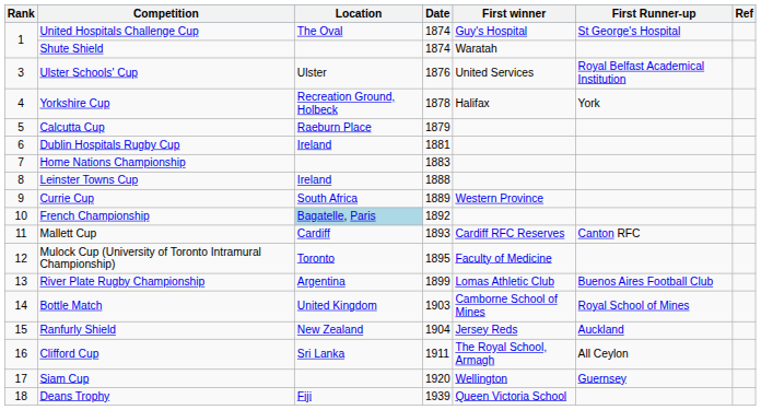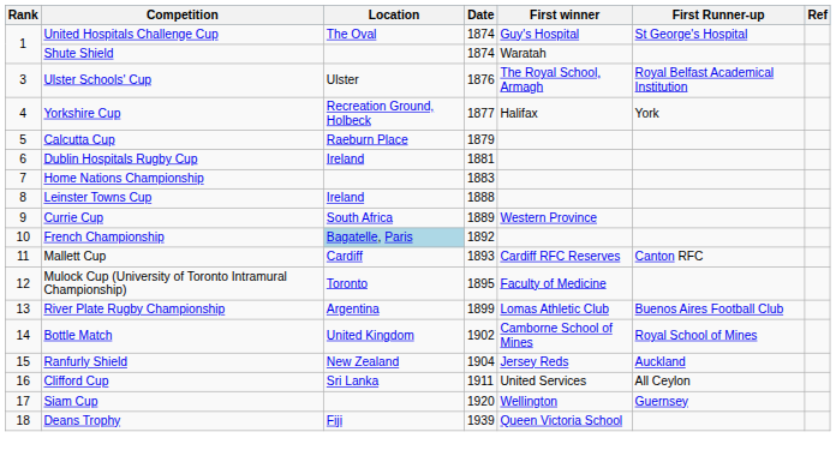 <table class="wikitable" width=85%>
 <tr bgcolor=#87cefa>
 <th>Rank</th>
 <th>Competition</th>
 <th>Location</th>
 <th>Date</th>
 <th>First winner</th>
 <th>First Runner-up</th>
 <th>Ref</th>
 </tr>
 <tr>
 <td align=center rowspan=2>1</td>
 <td><a href='#'>United Hospitals Challenge Cup</a></td>
 <td><a href='#'>The Oval</a></td>
 <td>1874</td>
 <td><a href='#'>Guy's Hospital</a></td>
 <td><a href='#'>St George's Hospital</a></td>
 <td></td>
 </tr>
 <tr>
 <td><a href='#'>Shute Shield</a></td>
 <td></td>
 <td>1874</td>
 <td>Waratah</td>
 <td></td>
 <td></td>
 </tr>
 <tr>
 <td align=center>3</td>
 <td><a href='#'>Ulster Schools' Cup</a></td>
 <td>Ulster</td>
 <td>1876</td>
-<td>United Services</td>
+<td><a href='#'>The Royal School, Armagh</a></td>
 <td><a href='#'>Royal Belfast Academical Institution</a></td>
 <td></td>
 </tr>
 <tr>
 <td align=center>4</td>
 <td><a href='#'>Yorkshire Cup</a></td>
 <td><a href='#'>Recreation Ground, Holbeck</a></td>
-<td>1878</td>
+<td>1877</td>
 <td>Halifax</td>
 <td>York</td>
 <td></td>
 </tr>
 <tr>
 <td align=center>5</td>
 <td><a href='#'>Calcutta Cup</a></td>
 <td><a href='#'>Raeburn Place</a></td>
 <td>1879</td>
 <td></td>
 <td></td>
 <td></td>
 </tr>
 <tr>
 <td align=center>6</td>
 <td><a href='#'>Dublin Hospitals Rugby Cup</a></td>
 <td><a href='#'>Ireland</a></td>
 <td>1881</td>
 <td></td>
 <td></td>
 <td></td>
 </tr>
 <tr>
 <td align=center>7</td>
 <td><a href='#'>Home Nations Championship</a></td>
 <td></td>
 <td>1883</td>
 <td></td>
 <td></td>
 <td></td>
 </tr>
 <tr>
 <td align=center>8</td>
 <td><a href='#'>Leinster Towns Cup</a></td>
 <td><a href='#'>Ireland</a></td>
 <td>1888</td>
 <td></td>
 <td></td>
 <td></td>
 </tr>
 <tr>
 <td align=center>9</td>
 <td><a href='#'>Currie Cup</a></td>
 <td><a href='#'>South Africa</a></td>
 <td>1889</td>
 <td><a href='#'>Western Province</a></td>
 <td></td>
 <td></td>
 </tr>
 <tr>
 <td align=center>10</td>
 <td><a href='#'>French Championship</a></td>
 <td style="background: lightblue;"><a href='#'>Bagatelle</a>, <a href='#'>Paris</a></td>
 <td>1892</td>
 <td></td>
 <td></td>
 <td></td>
 </tr>
 <tr>
 <td align=center>11</td>
 <td>Mallett Cup</td>
 <td><a href='#'>Cardiff</a></td>
 <td>1893</td>
 <td><a href='#'>Cardiff RFC Reserves</a></td>
 <td><a href='#'>Canton</a> RFC</td>
 <td></td>
 </tr>
 <tr>
 <td align=center>12</td>
 <td>Mulock Cup (University of Toronto Intramural Championship)</td>
 <td><a href='#'>Toronto</a></td>
 <td>1895</td>
 <td><a href='#'>Faculty of Medicine</a></td>
 <td></td>
 <td></td>
 </tr>
 <tr>
 <td align=center>13</td>
 <td><a href='#'>River Plate Rugby Championship</a></td>
 <td><a href='#'>Argentina</a></td>
 <td>1899</td>
 <td><a href='#'>Lomas Athletic Club</a></td>
 <td><a href='#'>Buenos Aires Football Club</a></td>
 <td></td>
 </tr>
 <tr>
 <td align=center>14</td>
 <td><a href='#'>Bottle Match</a></td>
 <td><a href='#'>United Kingdom</a></td>
-<td>1903</td>
+<td>1902</td>
 <td><a href='#'>Camborne School of Mines</a></td>
 <td><a href='#'>Royal School of Mines</a></td>
 <td></td>
 </tr>
 <tr>
 <td align=center>15</td>
 <td><a href='#'>Ranfurly Shield</a></td>
 <td><a href='#'>New Zealand</a></td>
 <td>1904</td>
 <td> <a href='#'>Jersey Reds</a></td>
 <td><a href='#'>Auckland</a></td>
 <td></td>
 </tr>
 <tr>
 <td align=center>16</td>
 <td><a href='#'>Clifford Cup</a></td>
 <td><a href='#'>Sri Lanka</a></td>
 <td>1911</td>
-<td><a href='#'>The Royal School, Armagh</a></td>
+<td>United Services</td>
 <td>All Ceylon</td>
 <td></td>
 </tr>
 <tr>
 <td align=center>17</td>
 <td><a href='#'>Siam Cup</a></td>
 <td></td>
 <td>1920</td>
 <td><a href='#'>Wellington</a></td>
 <td> <a href='#'>Guernsey</a></td>
 <td></td>
 </tr>
 <tr>
 <td align=center>18</td>
 <td><a href='#'>Deans Trophy</a></td>
 <td> <a href='#'>Fiji</a></td>
 <td>1939</td>
 <td><a href='#'>Queen Victoria School</a></td>
 <td></td>
 <td></td>
 </tr>
 </table>
